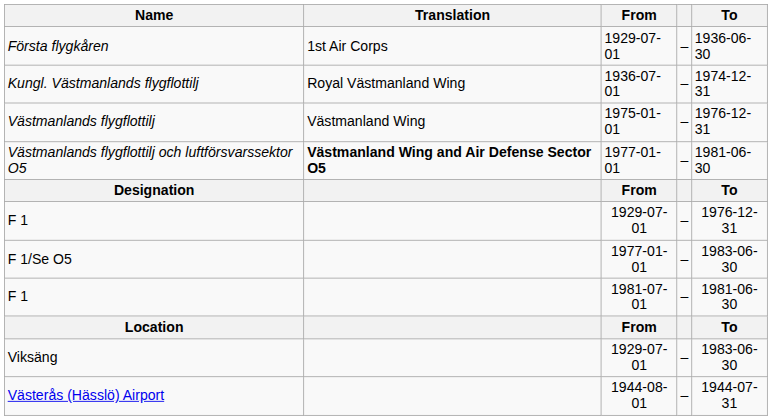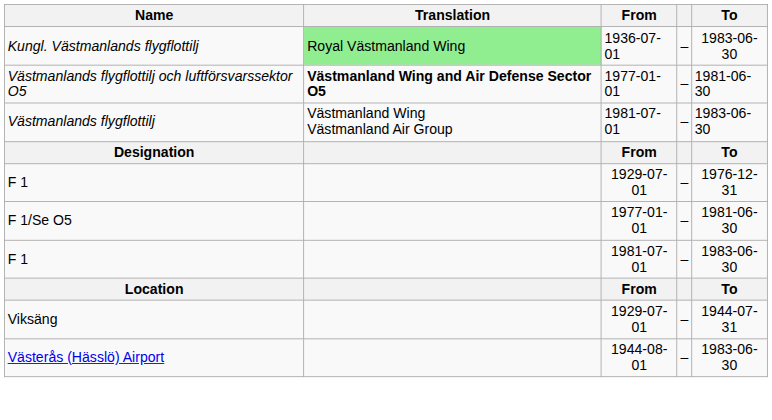 <table class="wikitable">
 <tr>
 <th style="font-weight:bold;">Name</th>
 <th style="font-weight:bold;">Translation</th>
 <th style="text-align: center; font-weight:bold;">From</th>
 <th></th>
 <th style="text-align: center; font-weight:bold;">To</th>
 </tr>
 <tr>
-<td style="font-style:italic;">Första flygkåren</td>
-<td>1st Air Corps</td>
-<td>1929-07-01</td>
-<td>–</td>
-<td>1936-06-30</td>
-</tr>
-<tr>
 <td style="font-style:italic;">Kungl. Västmanlands flygflottilj</td>
-<td>Royal Västmanland Wing</td>
+<td style="background: lightgreen;">Royal Västmanland Wing</td>
 <td>1936-07-01</td>
 <td>–</td>
-<td>1974-12-31</td>
-</tr>
-<tr>
-<td style="font-style:italic;">Västmanlands flygflottilj</td>
-<td>Västmanland Wing</td>
-<td>1975-01-01</td>
-<td>–</td>
-<td>1976-12-31</td>
+<td style="text-align: center;">1983-06-30</td>
 </tr>
 <tr>
 <td style="font-style:italic;">Västmanlands flygflottilj och luftförsvarssektor O5</td>
 <td><strong>Västmanland Wing and Air Defense Sector O5</strong></td>
 <td>1977-01-01</td>
 <td>–</td>
 <td>1981-06-30</td>
+</tr>
+<tr>
+<td style="font-style:italic;">Västmanlands flygflottilj</td>
+<td>Västmanland Wing<br>Västmanland Air Group</td>
+<td>1981-07-01</td>
+<td>–</td>
+<td>1983-06-30</td>
 </tr>
 <tr>
 <th style="font-weight:bold;">Designation</th>
 <th style="font-weight:bold;"></th>
 <th style="text-align: center; font-weight:bold;">From</th>
 <th></th>
 <th style="text-align: center; font-weight:bold;">To</th>
 </tr>
 <tr>
 <td>F 1</td>
 <td></td>
 <td style="text-align: center;">1929-07-01</td>
 <td style="text-align: center;">–</td>
 <td style="text-align: center;">1976-12-31</td>
 </tr>
 <tr>
 <td>F 1/Se O5</td>
 <td></td>
 <td style="text-align: center;">1977-01-01</td>
 <td style="text-align: center;">–</td>
-<td style="text-align: center;">1983-06-30</td>
+<td style="text-align: center;">1981-06-30</td>
 </tr>
 <tr>
 <td>F 1</td>
 <td></td>
 <td style="text-align: center;">1981-07-01</td>
 <td style="text-align: center;">–</td>
-<td style="text-align: center;">1981-06-30</td>
+<td style="text-align: center;">1983-06-30</td>
 </tr>
 <tr>
 <th style="font-weight:bold;">Location</th>
 <th style="font-weight:bold;"></th>
 <th style="text-align: center; font-weight:bold;">From</th>
 <th></th>
 <th style="text-align: center; font-weight:bold;">To</th>
 </tr>
 <tr>
 <td>Viksäng</td>
 <td></td>
 <td style="text-align: center;">1929-07-01</td>
 <td style="text-align: center;">–</td>
-<td style="text-align: center;">1983-06-30</td>
+<td style="text-align: center;">1944-07-31</td>
 </tr>
 <tr>
 <td><a href='#'>Västerås (Hässlö) Airport</a></td>
 <td></td>
 <td style="text-align: center;">1944-08-01</td>
 <td style="text-align: center;">–</td>
-<td style="text-align: center;">1944-07-31</td>
+<td style="text-align: center;">1983-06-30</td>
 </tr>
 </table>
